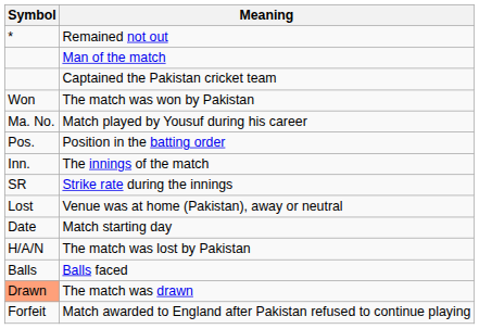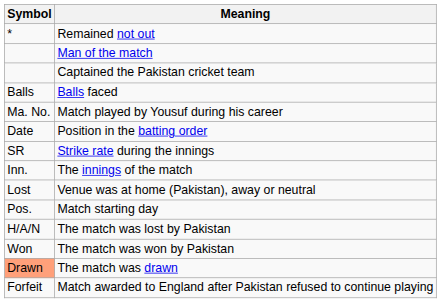 <table class="wikitable" border="1">
 <tr>
 <th>Symbol</th>
 <th>Meaning</th>
 </tr>
 <tr>
 <td>*</td>
 <td>Remained <a href='#'>not out</a></td>
 </tr>
 <tr>
 <td></td>
 <td><a href='#'>Man of the match</a></td>
 </tr>
 <tr>
 <td></td>
 <td>Captained the Pakistan cricket team</td>
 </tr>
 <tr>
-<td>Won</td>
-<td>The match was won by Pakistan</td>
+<td>Balls</td>
+<td><a href='#'>Balls</a> faced</td>
 </tr>
 <tr>
 <td>Ma. No.</td>
 <td>Match played by Yousuf during his career</td>
 </tr>
 <tr>
-<td>Pos.</td>
+<td>Date</td>
 <td>Position in the <a href='#'>batting order</a></td>
+</tr>
+<tr>
+<td>SR</td>
+<td><a href='#'>Strike rate</a> during the innings</td>
 </tr>
 <tr>
 <td>Inn.</td>
 <td>The <a href='#'>innings</a> of the match</td>
 </tr>
 <tr>
-<td>SR</td>
-<td><a href='#'>Strike rate</a> during the innings</td>
-</tr>
-<tr>
 <td>Lost</td>
 <td>Venue was at home (Pakistan), away or neutral</td>
 </tr>
 <tr>
-<td>Date</td>
+<td>Pos.</td>
 <td>Match starting day</td>
 </tr>
 <tr>
 <td>H/A/N</td>
 <td>The match was lost by Pakistan</td>
 </tr>
 <tr>
-<td>Balls</td>
-<td><a href='#'>Balls</a> faced</td>
+<td>Won</td>
+<td>The match was won by Pakistan</td>
 </tr>
 <tr>
 <td style="background: lightsalmon;">Drawn</td>
 <td>The match was <a href='#'>drawn</a></td>
 </tr>
 <tr>
 <td>Forfeit</td>
 <td>Match awarded to England after Pakistan refused to continue playing</td>
 </tr>
 </table>
